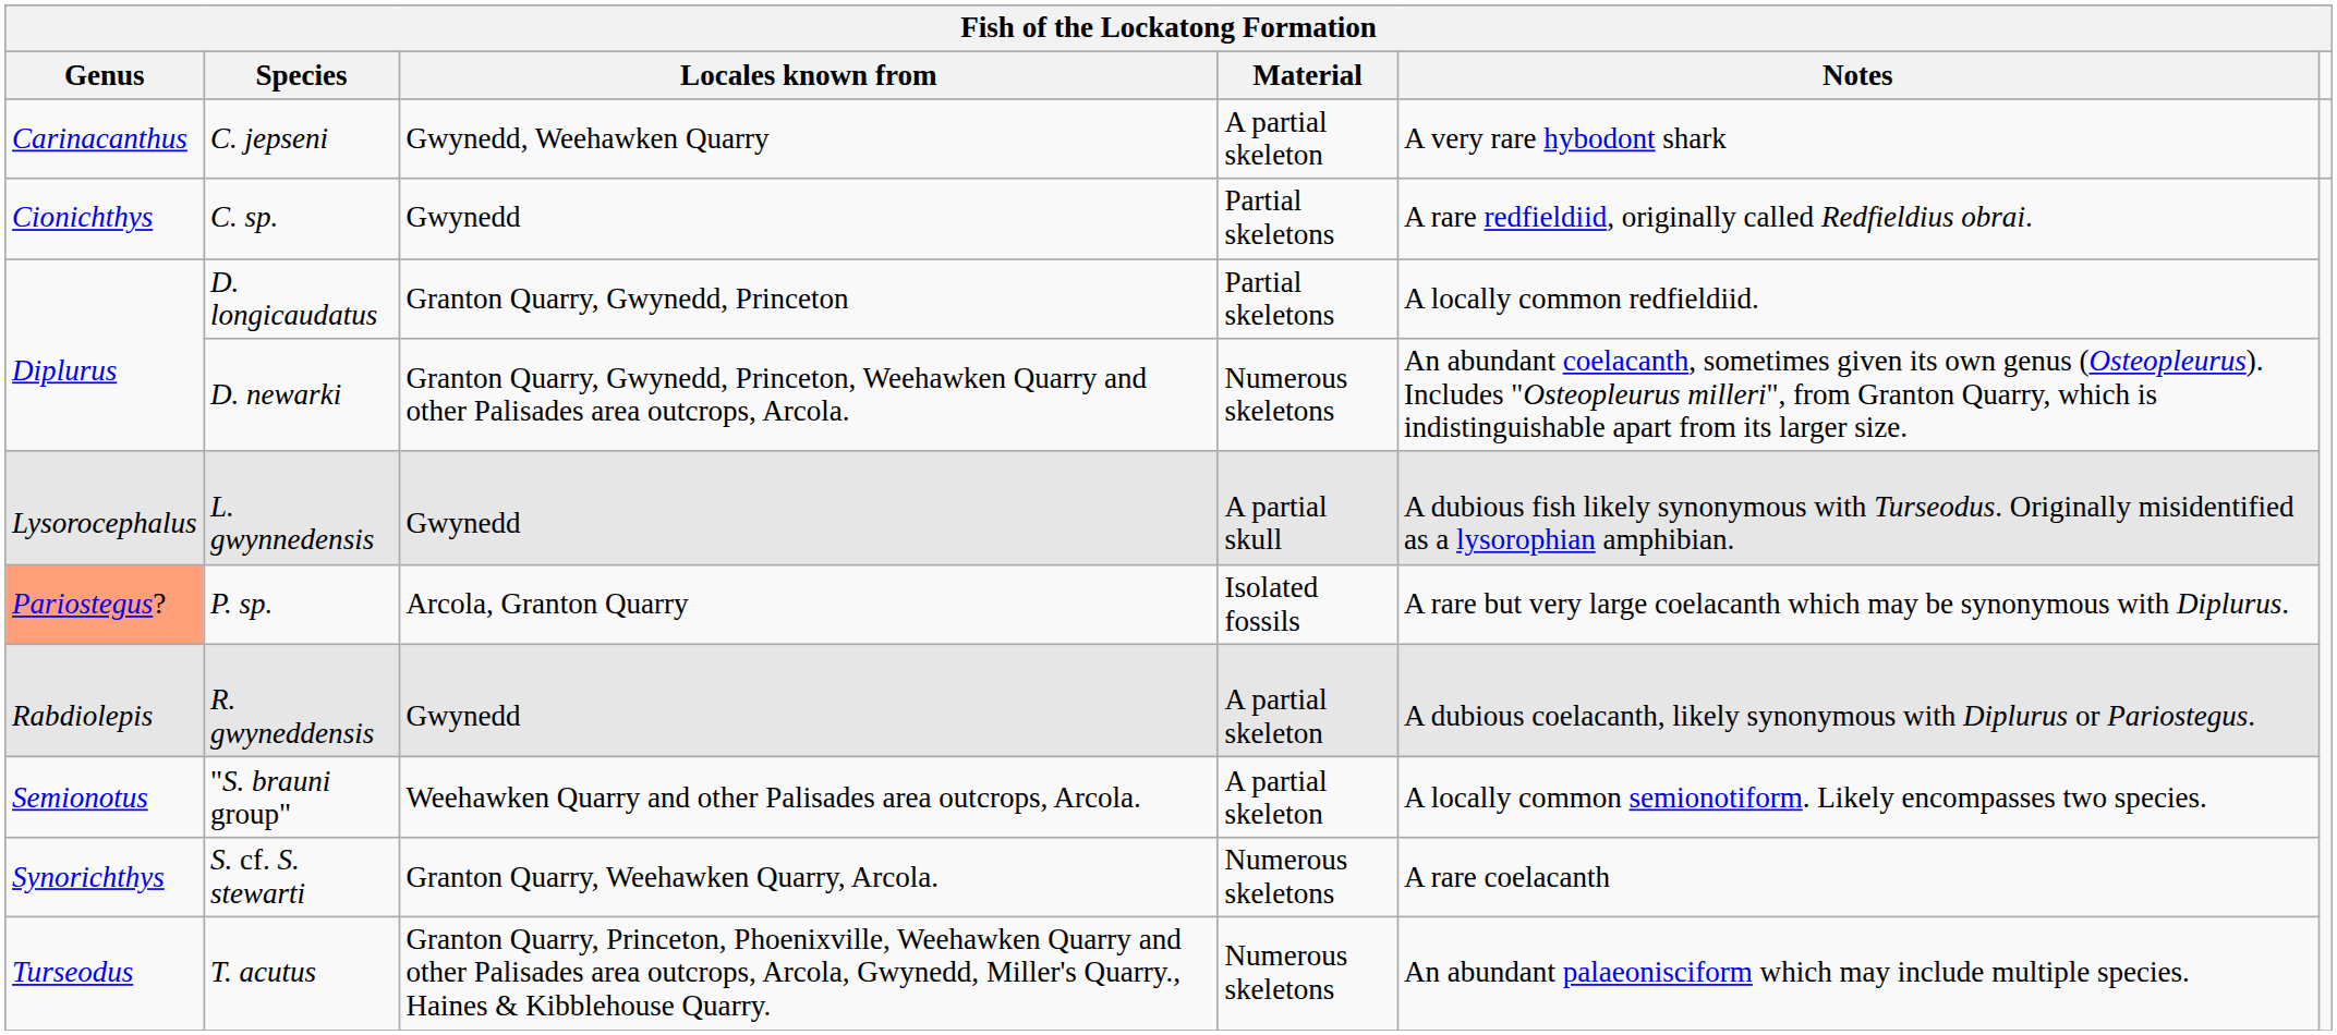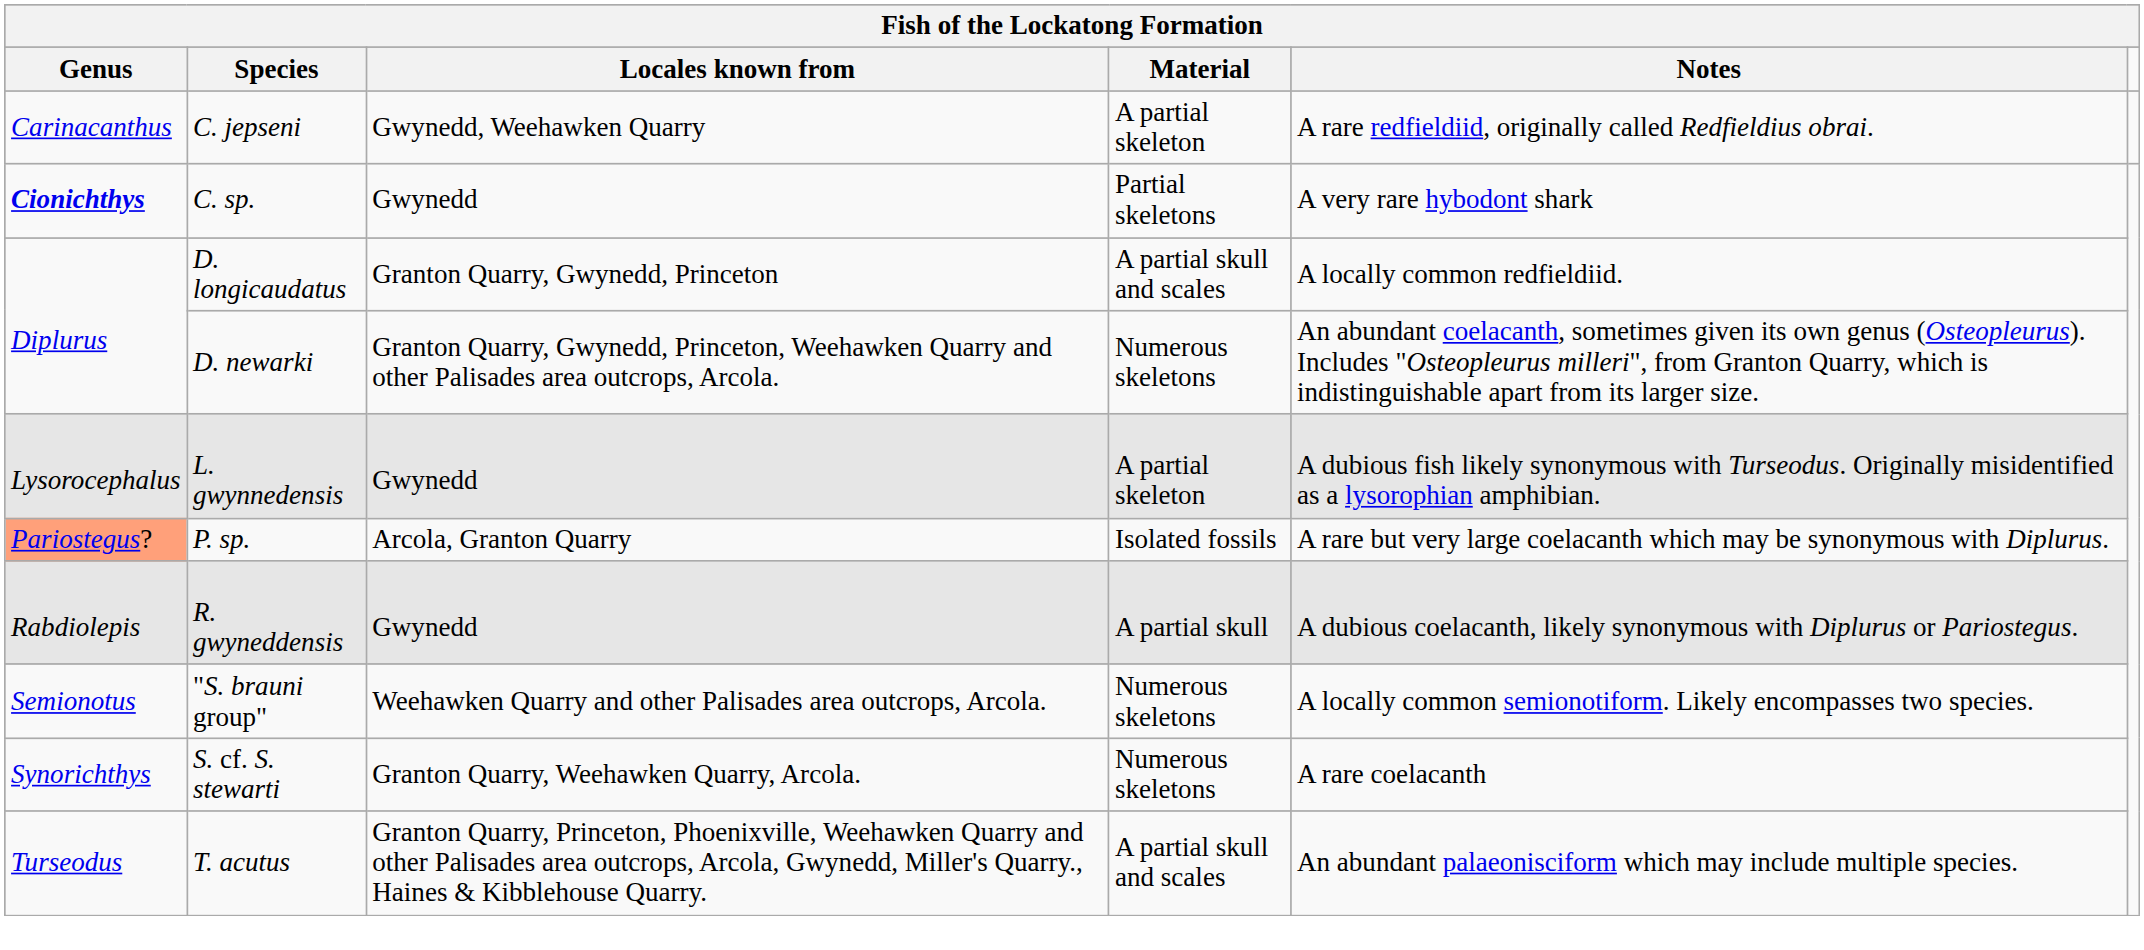 <table class="wikitable" align="center" width="100%">
 <tr>
 <th colspan="6" align="center"><strong>Fish of the Lockatong Formation</strong></th>
 </tr>
 <tr>
 <th>Genus</th>
 <th>Species</th>
 <th>Locales known from</th>
 <th>Material</th>
 <th>Notes</th>
 </tr>
 <tr>
 <td><em><a href='#'>Carinacanthus</a></em></td>
 <td><em>C. jepseni</em></td>
 <td>Gwynedd, Weehawken Quarry</td>
 <td>A partial skeleton</td>
-<td>A very rare <a href='#'>hybodont</a> shark</td>
+<td>A rare <a href='#'>redfieldiid</a>, originally called <em>Redfieldius obrai</em>.</td>
 <td></td>
 </tr>
 <tr>
-<td><em><a href='#'>Cionichthys</a></em></td>
+<td><strong><em><a href='#'>Cionichthys</a></em></strong></td>
 <td><em>C. sp.</em></td>
 <td>Gwynedd</td>
 <td>Partial skeletons</td>
-<td>A rare <a href='#'>redfieldiid</a>, originally called <em>Redfieldius obrai</em>.</td>
+<td>A very rare <a href='#'>hybodont</a> shark</td>
 </tr>
 <tr>
 <td rowspan = "2"><br><em><a href='#'>Diplurus</a></em></td>
 <td><em>D. longicaudatus</em></td>
 <td>Granton Quarry, Gwynedd, Princeton</td>
-<td>Partial skeletons</td>
+<td>A partial skull and scales</td>
 <td>A locally common redfieldiid.</td>
 </tr>
 <tr>
 <td><em>D. newarki</em></td>
 <td>Granton Quarry, Gwynedd, Princeton, Weehawken Quarry and other Palisades area outcrops, Arcola.</td>
 <td>Numerous skeletons</td>
 <td>An abundant <a href='#'>coelacanth</a>, sometimes given its own genus (<em><a href='#'>Osteopleurus</a></em>). Includes "<em>Osteopleurus milleri</em>", from Granton Quarry, which is indistinguishable apart from its larger size.</td>
 </tr>
 <tr>
 <td style="background:#E6E6E6;"><br><em>Lysorocephalus</em></td>
 <td style="background:#E6E6E6;"><br><em>L. gwynnedensis</em></td>
 <td style="background:#E6E6E6;"><br>Gwynedd</td>
-<td style="background:#E6E6E6;"><br>A partial skull</td>
+<td style="background:#E6E6E6;"><br>A partial skeleton</td>
 <td style="background:#E6E6E6;"><br>A dubious fish likely synonymous with <em>Turseodus</em>. Originally misidentified as a <a href='#'>lysorophian</a> amphibian.</td>
 </tr>
 <tr>
 <td style="background: lightsalmon;"><em><a href='#'>Pariostegus</a></em>?</td>
 <td><em>P. sp.</em></td>
 <td>Arcola, Granton Quarry</td>
 <td>Isolated fossils</td>
 <td>A rare but very large coelacanth which may be synonymous with <em>Diplurus</em>.</td>
 </tr>
 <tr>
 <td style="background:#E6E6E6;"><br><em>Rabdiolepis</em></td>
 <td style="background:#E6E6E6;"><br><em>R. gwyneddensis</em></td>
 <td style="background:#E6E6E6;"><br>Gwynedd</td>
-<td style="background:#E6E6E6;"><br>A partial skeleton</td>
+<td style="background:#E6E6E6;"><br>A partial skull</td>
 <td style="background:#E6E6E6;"><br>A dubious coelacanth, likely synonymous with <em>Diplurus</em> or <em>Pariostegus</em>.</td>
 </tr>
 <tr>
 <td><em><a href='#'>Semionotus</a></em></td>
 <td>"<em>S. brauni</em> group"</td>
 <td>Weehawken Quarry and other Palisades area outcrops, Arcola.</td>
-<td>A partial skeleton</td>
+<td>Numerous skeletons</td>
 <td>A locally common <a href='#'>semionotiform</a>. Likely encompasses two species.</td>
 </tr>
 <tr>
 <td><em><a href='#'>Synorichthys</a></em></td>
 <td><em>S.</em> cf. <em>S. stewarti</em></td>
 <td>Granton Quarry, Weehawken Quarry, Arcola.</td>
 <td>Numerous skeletons</td>
 <td>A rare coelacanth</td>
 </tr>
 <tr>
 <td><em><a href='#'>Turseodus</a></em></td>
 <td><em>T. acutus</em></td>
 <td>Granton Quarry, Princeton, Phoenixville, Weehawken Quarry and other Palisades area outcrops, Arcola, Gwynedd, Miller's Quarry., Haines & Kibblehouse Quarry.</td>
-<td>Numerous skeletons</td>
+<td>A partial skull and scales</td>
 <td>An abundant <a href='#'>palaeonisciform</a> which may include multiple species.</td>
 </tr>
 <tr>
 </tr>
 </table>
